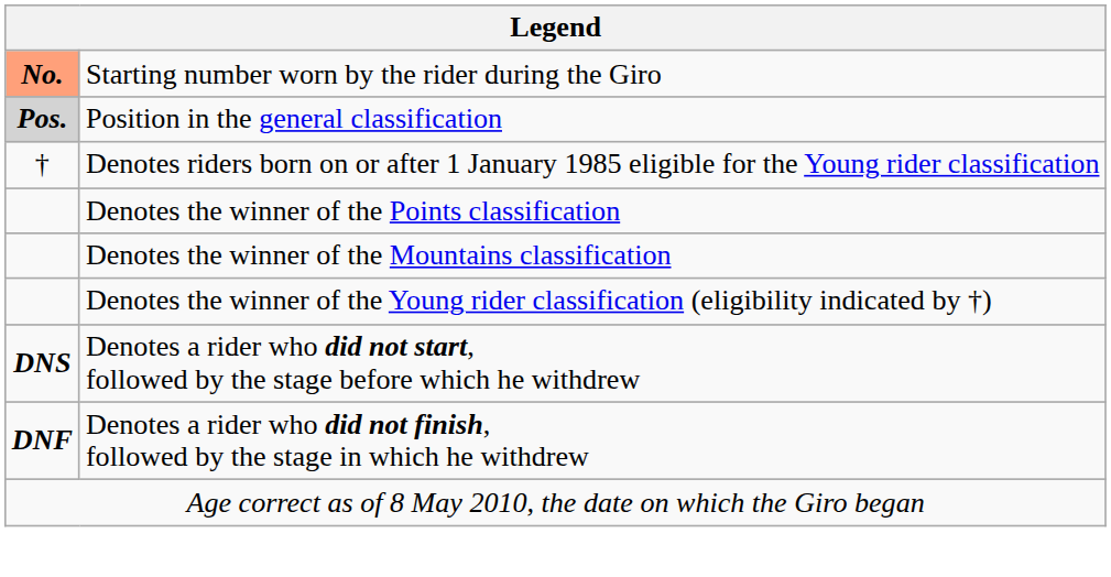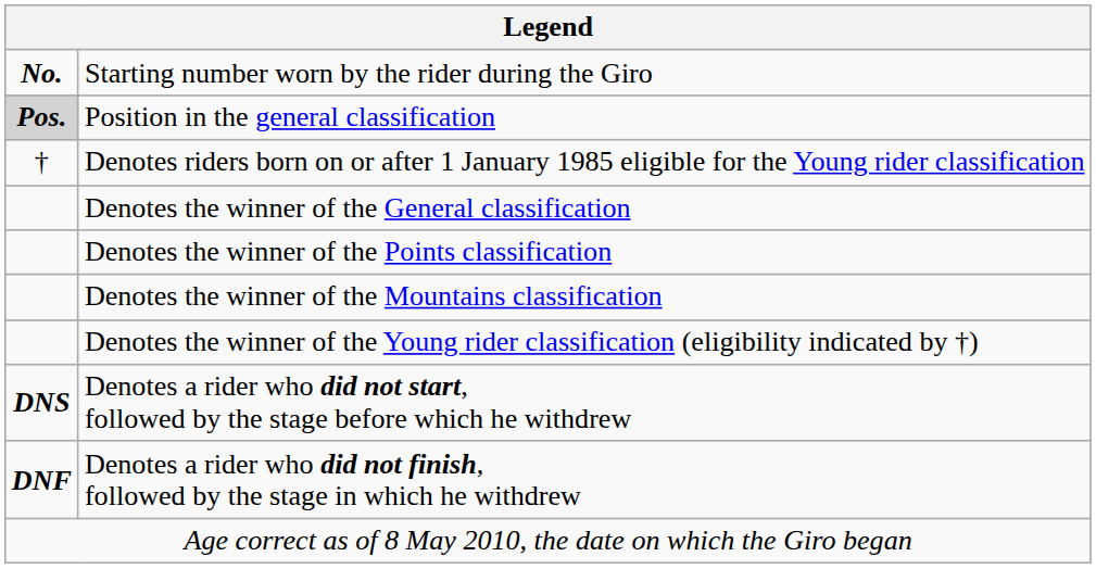 <table class="wikitable">
 <tr>
 <th colspan=2>Legend</th>
 </tr>
 <tr>
-<td align=center style="background: lightsalmon;"><strong><em>No.</em></strong></td>
+<td align=center><strong><em>No.</em></strong></td>
 <td>Starting number worn by the rider during the Giro</td>
 </tr>
 <tr>
 <td align=center style="background: lightgrey;"><strong><em>Pos.</em></strong></td>
 <td>Position in the <a href='#'>general classification</a></td>
 </tr>
 <tr>
 <td align=center>†</td>
 <td>Denotes riders born on or after 1 January 1985 eligible for the <a href='#'>Young rider classification</a></td>
+</tr>
+<tr>
+<td align=center>    </td>
+<td>Denotes the winner of the <a href='#'>General classification</a></td>
 </tr>
 <tr>
 <td align=center>    </td>
 <td>Denotes the winner of the <a href='#'>Points classification</a></td>
 </tr>
 <tr>
 <td align=center>    </td>
 <td>Denotes the winner of the <a href='#'>Mountains classification</a></td>
 </tr>
 <tr>
 <td align=center>    </td>
 <td>Denotes the winner of the <a href='#'>Young rider classification</a> (eligibility indicated by †)</td>
 </tr>
 <tr>
 <td align=center><strong><em>DNS</em></strong></td>
 <td>Denotes a rider who <strong><em>did not start</em></strong>,<br>followed by the stage before which he withdrew</td>
 </tr>
 <tr>
 <td align=center><strong><em>DNF</em></strong></td>
 <td>Denotes a rider who <strong><em>did not finish</em></strong>,<br>followed by the stage in which he withdrew</td>
 </tr>
 <tr>
 <td align=center colspan=2><em>Age correct as of 8 May 2010, the date on which the Giro began</em></td>
 </tr>
 </table>
